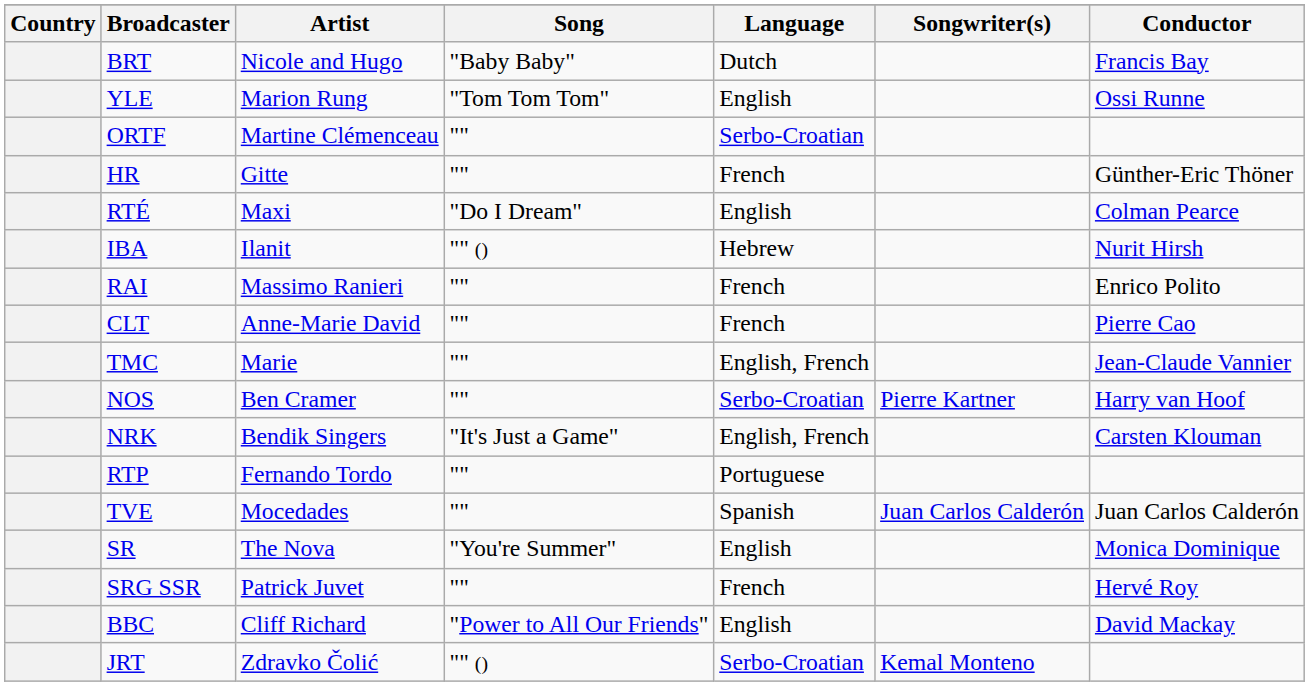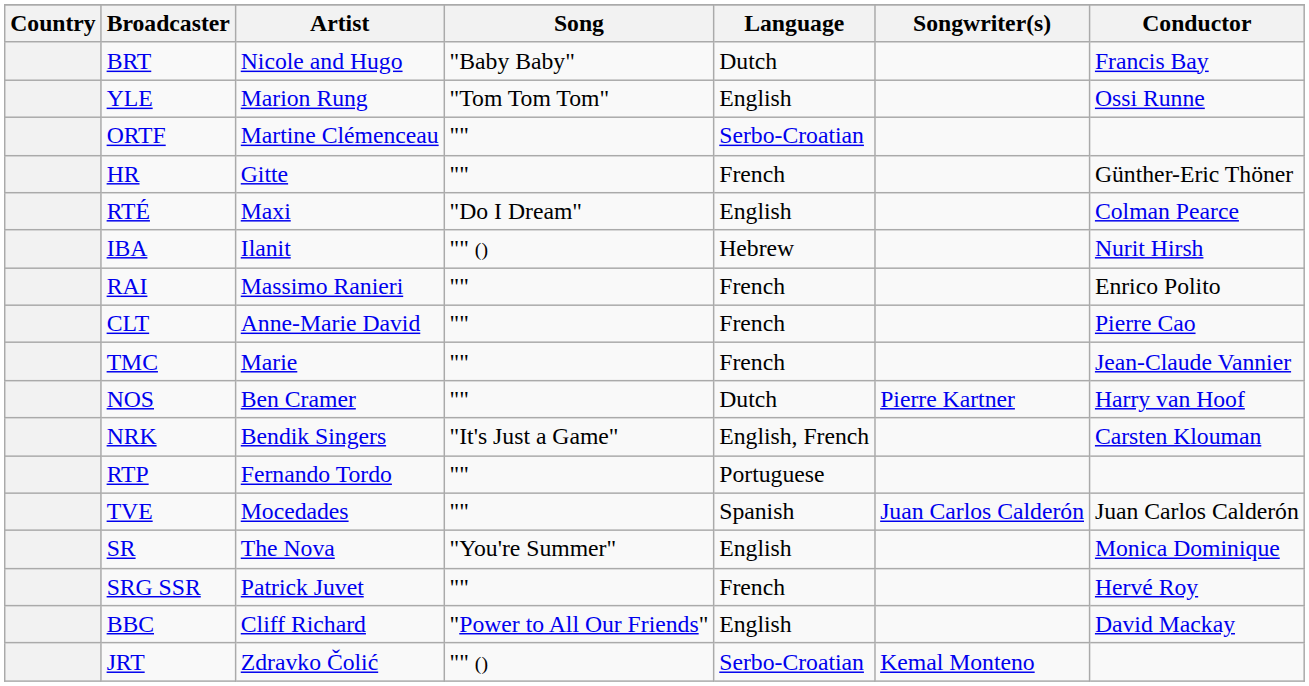 <table class="wikitable plainrowheaders">
 <tr>
 </tr>
 <tr>
 <th scope="col">Country</th>
 <th scope="col">Broadcaster</th>
 <th scope="col">Artist</th>
 <th scope="col">Song</th>
 <th scope="col">Language</th>
 <th scope="col">Songwriter(s)</th>
 <th scope="col">Conductor</th>
 </tr>
 <tr>
 <th scope="row"></th>
 <td><a href='#'>BRT</a></td>
 <td><a href='#'>Nicole and Hugo</a></td>
 <td>"Baby Baby"</td>
 <td>Dutch</td>
 <td></td>
 <td><a href='#'>Francis Bay</a></td>
 </tr>
 <tr>
 <th scope="row"></th>
 <td><a href='#'>YLE</a></td>
 <td><a href='#'>Marion Rung</a></td>
 <td>"Tom Tom Tom"</td>
 <td>English</td>
 <td></td>
 <td><a href='#'>Ossi Runne</a></td>
 </tr>
 <tr>
 <th scope="row"></th>
 <td><a href='#'>ORTF</a></td>
 <td><a href='#'>Martine Clémenceau</a></td>
 <td>""</td>
 <td><a href='#'>Serbo-Croatian</a></td>
 <td></td>
 <td></td>
 </tr>
 <tr>
 <th scope="row"></th>
 <td><a href='#'>HR</a></td>
 <td><a href='#'>Gitte</a></td>
 <td>""</td>
 <td>French</td>
 <td></td>
 <td>Günther-Eric Thöner</td>
 </tr>
 <tr>
 <th scope="row"></th>
 <td><a href='#'>RTÉ</a></td>
 <td><a href='#'>Maxi</a></td>
 <td>"Do I Dream"</td>
 <td>English</td>
 <td></td>
 <td><a href='#'>Colman Pearce</a></td>
 </tr>
 <tr>
 <th scope="row"></th>
 <td><a href='#'>IBA</a></td>
 <td><a href='#'>Ilanit</a></td>
 <td>"" <small>()</small></td>
 <td>Hebrew</td>
 <td></td>
 <td><a href='#'>Nurit Hirsh</a></td>
 </tr>
 <tr>
 <th scope="row"></th>
 <td><a href='#'>RAI</a></td>
 <td><a href='#'>Massimo Ranieri</a></td>
 <td>""</td>
 <td>French</td>
 <td></td>
 <td>Enrico Polito</td>
 </tr>
 <tr>
 <th scope="row"></th>
 <td><a href='#'>CLT</a></td>
 <td><a href='#'>Anne-Marie David</a></td>
 <td>""</td>
 <td>French</td>
 <td></td>
 <td><a href='#'>Pierre Cao</a></td>
 </tr>
 <tr>
 <th scope="row"></th>
 <td><a href='#'>TMC</a></td>
 <td><a href='#'>Marie</a></td>
 <td>""</td>
-<td>English, French</td>
+<td>French</td>
 <td></td>
 <td><a href='#'>Jean-Claude Vannier</a></td>
 </tr>
 <tr>
 <th scope="row"></th>
 <td><a href='#'>NOS</a></td>
 <td><a href='#'>Ben Cramer</a></td>
 <td>""</td>
-<td><a href='#'>Serbo-Croatian</a></td>
+<td>Dutch</td>
 <td><a href='#'>Pierre Kartner</a></td>
 <td><a href='#'>Harry van Hoof</a></td>
 </tr>
 <tr>
 <th scope="row"></th>
 <td><a href='#'>NRK</a></td>
 <td><a href='#'>Bendik Singers</a></td>
 <td>"It's Just a Game"</td>
 <td>English, French</td>
 <td></td>
 <td><a href='#'>Carsten Klouman</a></td>
 </tr>
 <tr>
 <th scope="row"></th>
 <td><a href='#'>RTP</a></td>
 <td><a href='#'>Fernando Tordo</a></td>
 <td>""</td>
 <td>Portuguese</td>
 <td></td>
 <td></td>
 </tr>
 <tr>
 <th scope="row"></th>
 <td><a href='#'>TVE</a></td>
 <td><a href='#'>Mocedades</a></td>
 <td>""</td>
 <td>Spanish</td>
 <td><a href='#'>Juan Carlos Calderón</a></td>
 <td>Juan Carlos Calderón</td>
 </tr>
 <tr>
 <th scope="row"></th>
 <td><a href='#'>SR</a></td>
 <td><a href='#'>The Nova</a></td>
 <td>"You're Summer"</td>
 <td>English</td>
 <td></td>
 <td><a href='#'>Monica Dominique</a></td>
 </tr>
 <tr>
 <th scope="row"></th>
 <td><a href='#'>SRG SSR</a></td>
 <td><a href='#'>Patrick Juvet</a></td>
 <td>""</td>
 <td>French</td>
 <td></td>
 <td><a href='#'>Hervé Roy</a></td>
 </tr>
 <tr>
 <th scope="row"></th>
 <td><a href='#'>BBC</a></td>
 <td><a href='#'>Cliff Richard</a></td>
 <td>"<a href='#'>Power to All Our Friends</a>"</td>
 <td>English</td>
 <td></td>
 <td><a href='#'>David Mackay</a></td>
 </tr>
 <tr>
 <th scope="row"></th>
 <td><a href='#'>JRT</a></td>
 <td><a href='#'>Zdravko Čolić</a></td>
 <td>"" <small>()</small></td>
 <td><a href='#'>Serbo-Croatian</a></td>
 <td><a href='#'>Kemal Monteno</a></td>
 <td></td>
 </tr>
 </table>
